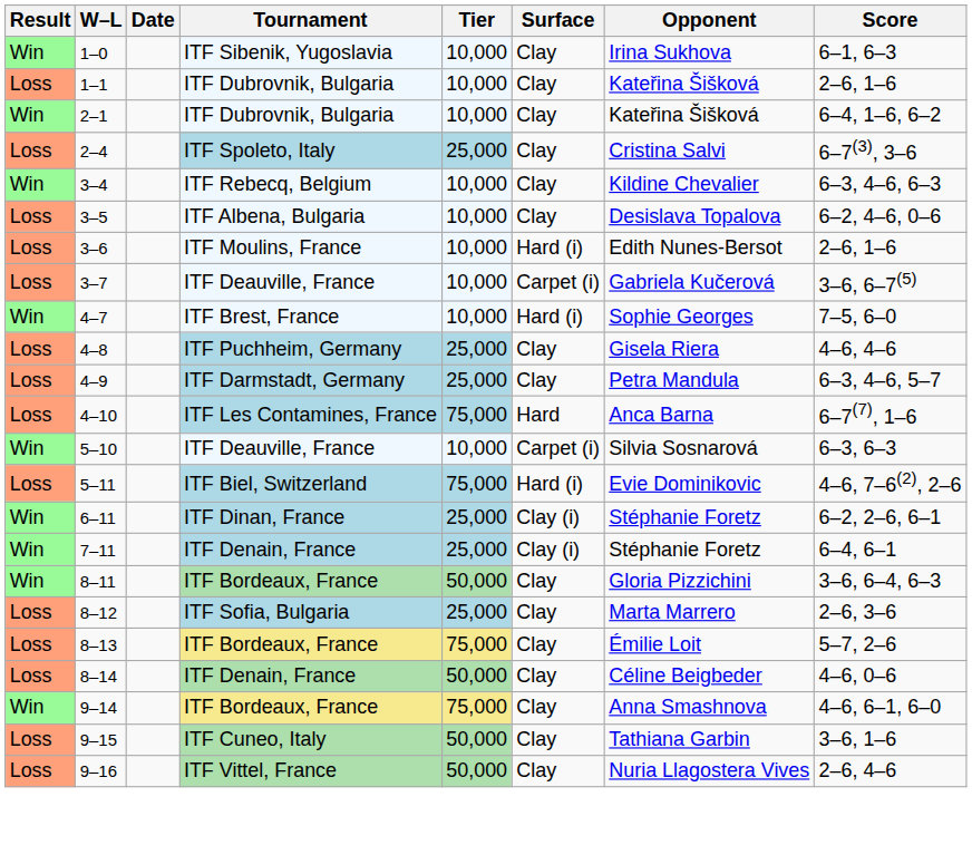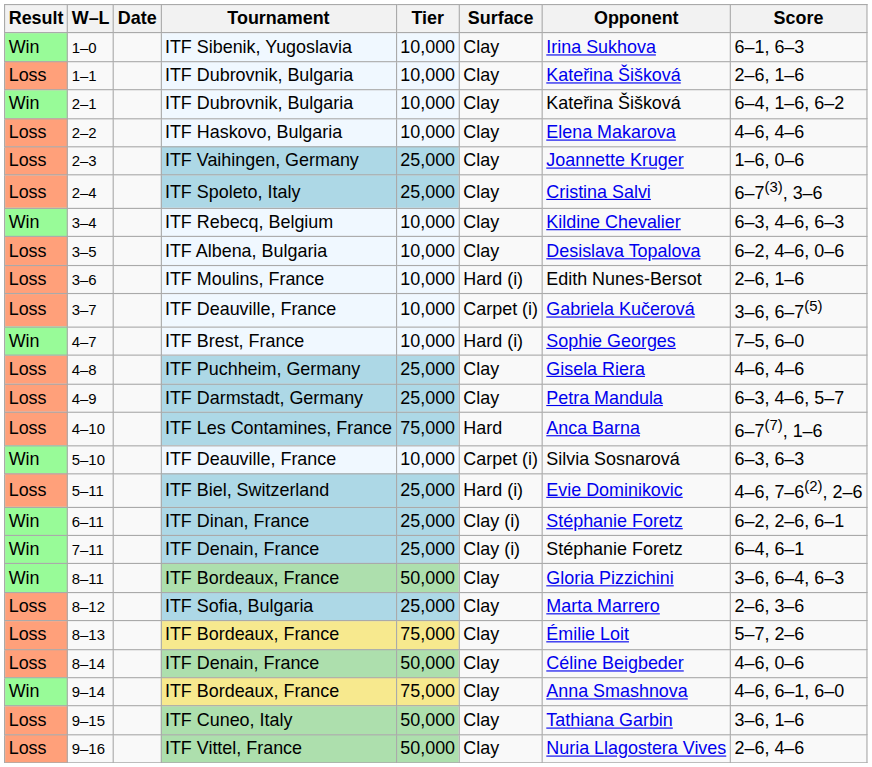 <table class="sortable wikitable">
 <tr>
 <th>Result</th>
 <th class="unsortable">W–L</th>
 <th>Date</th>
 <th>Tournament</th>
 <th>Tier</th>
 <th>Surface</th>
 <th>Opponent</th>
 <th class="unsortable">Score</th>
 </tr>
 <tr>
 <td style="background:#98fb98;">Win</td>
 <td><small>1–0</small></td>
 <td></td>
 <td style="background:#f0f8ff;">ITF Sibenik, Yugoslavia</td>
 <td style="background:#f0f8ff;">10,000</td>
 <td>Clay</td>
 <td> <a href='#'>Irina Sukhova</a></td>
 <td>6–1, 6–3</td>
 </tr>
 <tr>
 <td style="background:#ffa07a;">Loss</td>
 <td><small>1–1</small></td>
 <td></td>
 <td style="background:#f0f8ff;">ITF Dubrovnik, Bulgaria</td>
 <td style="background:#f0f8ff;">10,000</td>
 <td>Clay</td>
 <td> <a href='#'>Kateřina Šišková</a></td>
 <td>2–6, 1–6</td>
 </tr>
 <tr>
 <td style="background:#98fb98;">Win</td>
 <td><small>2–1</small></td>
 <td></td>
 <td style="background:#f0f8ff;">ITF Dubrovnik, Bulgaria</td>
 <td style="background:#f0f8ff;">10,000</td>
 <td>Clay</td>
 <td> Kateřina Šišková</td>
 <td>6–4, 1–6, 6–2</td>
+</tr>
+<tr>
+<td style="background:#ffa07a;">Loss</td>
+<td><small>2–2</small></td>
+<td></td>
+<td style="background:#f0f8ff;">ITF Haskovo, Bulgaria</td>
+<td style="background:#f0f8ff;">10,000</td>
+<td>Clay</td>
+<td> <a href='#'>Elena Makarova</a></td>
+<td>4–6, 4–6</td>
+</tr>
+<tr>
+<td style="background:#ffa07a;">Loss</td>
+<td><small>2–3</small></td>
+<td></td>
+<td style="background:lightblue;">ITF Vaihingen, Germany</td>
+<td style="background:lightblue;">25,000</td>
+<td>Clay</td>
+<td> <a href='#'>Joannette Kruger</a></td>
+<td>1–6, 0–6</td>
 </tr>
 <tr>
 <td style="background:#ffa07a;">Loss</td>
 <td><small>2–4</small></td>
 <td></td>
 <td style="background:lightblue;">ITF Spoleto, Italy</td>
 <td style="background:lightblue;">25,000</td>
 <td>Clay</td>
 <td> <a href='#'>Cristina Salvi</a></td>
 <td>6–7<sup>(3)</sup>, 3–6</td>
 </tr>
 <tr>
 <td style="background:#98fb98;">Win</td>
 <td><small>3–4</small></td>
 <td></td>
 <td style="background:#f0f8ff;">ITF Rebecq, Belgium</td>
 <td style="background:#f0f8ff;">10,000</td>
 <td>Clay</td>
 <td> <a href='#'>Kildine Chevalier</a></td>
 <td>6–3, 4–6, 6–3</td>
 </tr>
 <tr>
 <td style="background:#ffa07a;">Loss</td>
 <td><small>3–5</small></td>
 <td></td>
 <td style="background:#f0f8ff;">ITF Albena, Bulgaria</td>
 <td style="background:#f0f8ff;">10,000</td>
 <td>Clay</td>
 <td> <a href='#'>Desislava Topalova</a></td>
 <td>6–2, 4–6, 0–6</td>
 </tr>
 <tr>
 <td style="background:#ffa07a;">Loss</td>
 <td><small>3–6</small></td>
 <td></td>
 <td style="background:#f0f8ff;">ITF Moulins, France</td>
 <td style="background:#f0f8ff;">10,000</td>
 <td>Hard (i)</td>
 <td> Edith Nunes-Bersot</td>
 <td>2–6, 1–6</td>
 </tr>
 <tr>
 <td style="background:#ffa07a;">Loss</td>
 <td><small>3–7</small></td>
 <td></td>
 <td style="background:#f0f8ff;">ITF Deauville, France</td>
 <td style="background:#f0f8ff;">10,000</td>
 <td>Carpet (i)</td>
 <td> <a href='#'>Gabriela Kučerová</a></td>
 <td>3–6, 6–7<sup>(5)</sup></td>
 </tr>
 <tr>
 <td style="background:#98fb98;">Win</td>
 <td><small>4–7</small></td>
 <td></td>
 <td style="background:#f0f8ff;">ITF Brest, France</td>
 <td style="background:#f0f8ff;">10,000</td>
 <td>Hard (i)</td>
 <td> <a href='#'>Sophie Georges</a></td>
 <td>7–5, 6–0</td>
 </tr>
 <tr>
 <td style="background:#ffa07a;">Loss</td>
 <td><small>4–8</small></td>
 <td></td>
 <td style="background:lightblue;">ITF Puchheim, Germany</td>
 <td style="background:lightblue;">25,000</td>
 <td>Clay</td>
 <td> <a href='#'>Gisela Riera</a></td>
 <td>4–6, 4–6</td>
 </tr>
 <tr>
 <td style="background:#ffa07a;">Loss</td>
 <td><small>4–9</small></td>
 <td></td>
 <td style="background:lightblue;">ITF Darmstadt, Germany</td>
 <td style="background:lightblue;">25,000</td>
 <td>Clay</td>
 <td> <a href='#'>Petra Mandula</a></td>
 <td>6–3, 4–6, 5–7</td>
 </tr>
 <tr>
 <td style="background:#ffa07a;">Loss</td>
 <td><small>4–10</small></td>
 <td></td>
 <td style="background:lightblue;">ITF Les Contamines, France</td>
 <td style="background:lightblue;">75,000</td>
 <td>Hard</td>
 <td> <a href='#'>Anca Barna</a></td>
 <td>6–7<sup>(7)</sup>, 1–6</td>
 </tr>
 <tr>
 <td style="background:#98fb98;">Win</td>
 <td><small>5–10</small></td>
 <td></td>
 <td style="background:#f0f8ff;">ITF Deauville, France</td>
 <td style="background:#f0f8ff;">10,000</td>
 <td>Carpet (i)</td>
 <td> Silvia Sosnarová</td>
 <td>6–3, 6–3</td>
 </tr>
 <tr>
 <td style="background:#ffa07a;">Loss</td>
 <td><small>5–11</small></td>
 <td></td>
 <td style="background:lightblue;">ITF Biel, Switzerland</td>
-<td style="background:lightblue;">75,000</td>
+<td style="background:lightblue;">25,000</td>
 <td>Hard (i)</td>
 <td> <a href='#'>Evie Dominikovic</a></td>
 <td>4–6, 7–6<sup>(2)</sup>, 2–6</td>
 </tr>
 <tr>
 <td style="background:#98fb98;">Win</td>
 <td><small>6–11</small></td>
 <td></td>
 <td style="background:lightblue;">ITF Dinan, France</td>
 <td style="background:lightblue;">25,000</td>
 <td>Clay (i)</td>
 <td> <a href='#'>Stéphanie Foretz</a></td>
 <td>6–2, 2–6, 6–1</td>
 </tr>
 <tr>
 <td style="background:#98fb98;">Win</td>
 <td><small>7–11</small></td>
 <td></td>
 <td style="background:lightblue;">ITF Denain, France</td>
 <td style="background:lightblue;">25,000</td>
 <td>Clay (i)</td>
 <td> Stéphanie Foretz</td>
 <td>6–4, 6–1</td>
 </tr>
 <tr>
 <td style="background:#98fb98;">Win</td>
 <td><small>8–11</small></td>
 <td></td>
 <td style="background:#addfad;">ITF Bordeaux, France</td>
 <td style="background:#addfad;">50,000</td>
 <td>Clay</td>
 <td> <a href='#'>Gloria Pizzichini</a></td>
 <td>3–6, 6–4, 6–3</td>
 </tr>
 <tr>
 <td style="background:#ffa07a;">Loss</td>
 <td><small>8–12</small></td>
 <td></td>
 <td style="background:lightblue;">ITF Sofia, Bulgaria</td>
 <td style="background:lightblue;">25,000</td>
 <td>Clay</td>
 <td> <a href='#'>Marta Marrero</a></td>
 <td>2–6, 3–6</td>
 </tr>
 <tr>
 <td style="background:#ffa07a;">Loss</td>
 <td><small>8–13</small></td>
 <td></td>
 <td style="background:#f7e98e;">ITF Bordeaux, France</td>
 <td style="background:#f7e98e;">75,000</td>
 <td>Clay</td>
 <td> <a href='#'>Émilie Loit</a></td>
 <td>5–7, 2–6</td>
 </tr>
 <tr>
 <td style="background:#ffa07a;">Loss</td>
 <td><small>8–14</small></td>
 <td></td>
 <td style="background:#addfad;">ITF Denain, France</td>
 <td style="background:#addfad;">50,000</td>
 <td>Clay</td>
 <td> <a href='#'>Céline Beigbeder</a></td>
 <td>4–6, 0–6</td>
 </tr>
 <tr>
 <td style="background:#98fb98;">Win</td>
 <td><small>9–14</small></td>
 <td></td>
 <td style="background:#f7e98e;">ITF Bordeaux, France</td>
 <td style="background:#f7e98e;">75,000</td>
 <td>Clay</td>
 <td> <a href='#'>Anna Smashnova</a></td>
 <td>4–6, 6–1, 6–0</td>
 </tr>
 <tr>
 <td style="background:#ffa07a;">Loss</td>
 <td><small>9–15</small></td>
 <td></td>
 <td style="background:#addfad;">ITF Cuneo, Italy</td>
 <td style="background:#addfad;">50,000</td>
 <td>Clay</td>
 <td> <a href='#'>Tathiana Garbin</a></td>
 <td>3–6, 1–6</td>
 </tr>
 <tr>
 <td style="background:#ffa07a;">Loss</td>
 <td><small>9–16</small></td>
 <td></td>
 <td style="background:#addfad;">ITF Vittel, France</td>
 <td style="background:#addfad;">50,000</td>
 <td>Clay</td>
 <td> <a href='#'>Nuria Llagostera Vives</a></td>
 <td>2–6, 4–6</td>
 </tr>
 </table>
